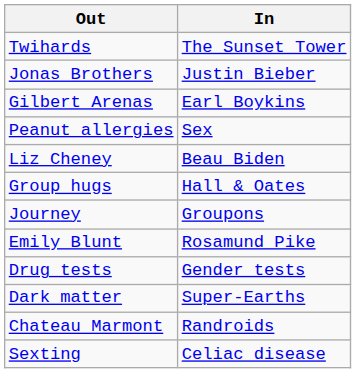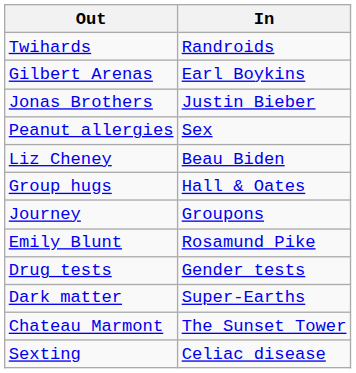 <table class="wikitable">
 <tr>
 <th>Out</th>
 <th>In</th>
 </tr>
 <tr>
 <td><a href='#'>Twihards</a></td>
-<td><a href='#'>The Sunset Tower</a></td>
+<td><a href='#'>Randroids</a></td>
+</tr>
+<tr>
+<td><a href='#'>Gilbert Arenas</a></td>
+<td><a href='#'>Earl Boykins</a></td>
 </tr>
 <tr>
 <td><a href='#'>Jonas Brothers</a></td>
 <td><a href='#'>Justin Bieber</a></td>
-</tr>
-<tr>
-<td><a href='#'>Gilbert Arenas</a></td>
-<td><a href='#'>Earl Boykins</a></td>
 </tr>
 <tr>
 <td><a href='#'>Peanut allergies</a></td>
 <td><a href='#'>Sex</a></td>
 </tr>
 <tr>
 <td><a href='#'>Liz Cheney</a></td>
 <td><a href='#'>Beau Biden</a></td>
 </tr>
 <tr>
 <td><a href='#'>Group hugs</a></td>
 <td><a href='#'>Hall & Oates</a></td>
 </tr>
 <tr>
 <td><a href='#'>Journey</a></td>
 <td><a href='#'>Groupons</a></td>
 </tr>
 <tr>
 <td><a href='#'>Emily Blunt</a></td>
 <td><a href='#'>Rosamund Pike</a></td>
 </tr>
 <tr>
 <td><a href='#'>Drug tests</a></td>
 <td><a href='#'>Gender tests</a></td>
 </tr>
 <tr>
 <td><a href='#'>Dark matter</a></td>
 <td><a href='#'>Super-Earths</a></td>
 </tr>
 <tr>
 <td><a href='#'>Chateau Marmont</a></td>
-<td><a href='#'>Randroids</a></td>
+<td><a href='#'>The Sunset Tower</a></td>
 </tr>
 <tr>
 <td><a href='#'>Sexting</a></td>
 <td><a href='#'>Celiac disease</a></td>
 </tr>
 </table>
